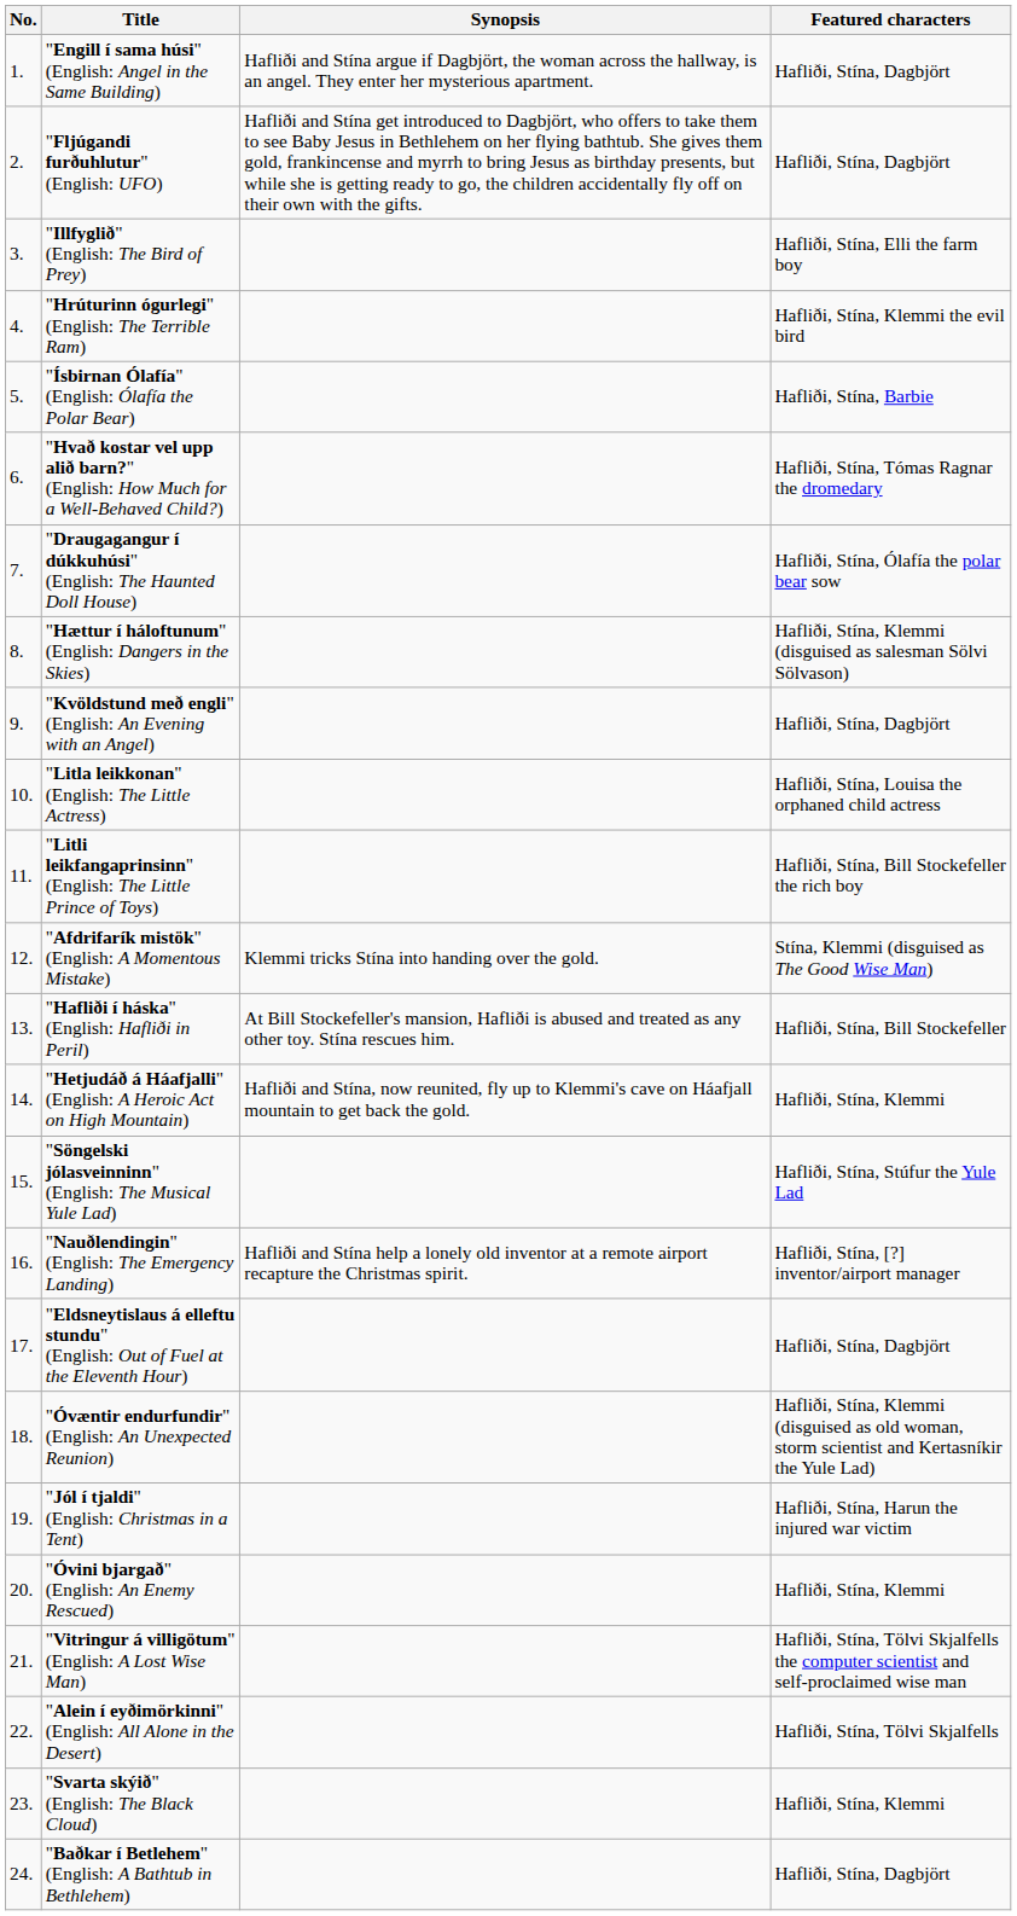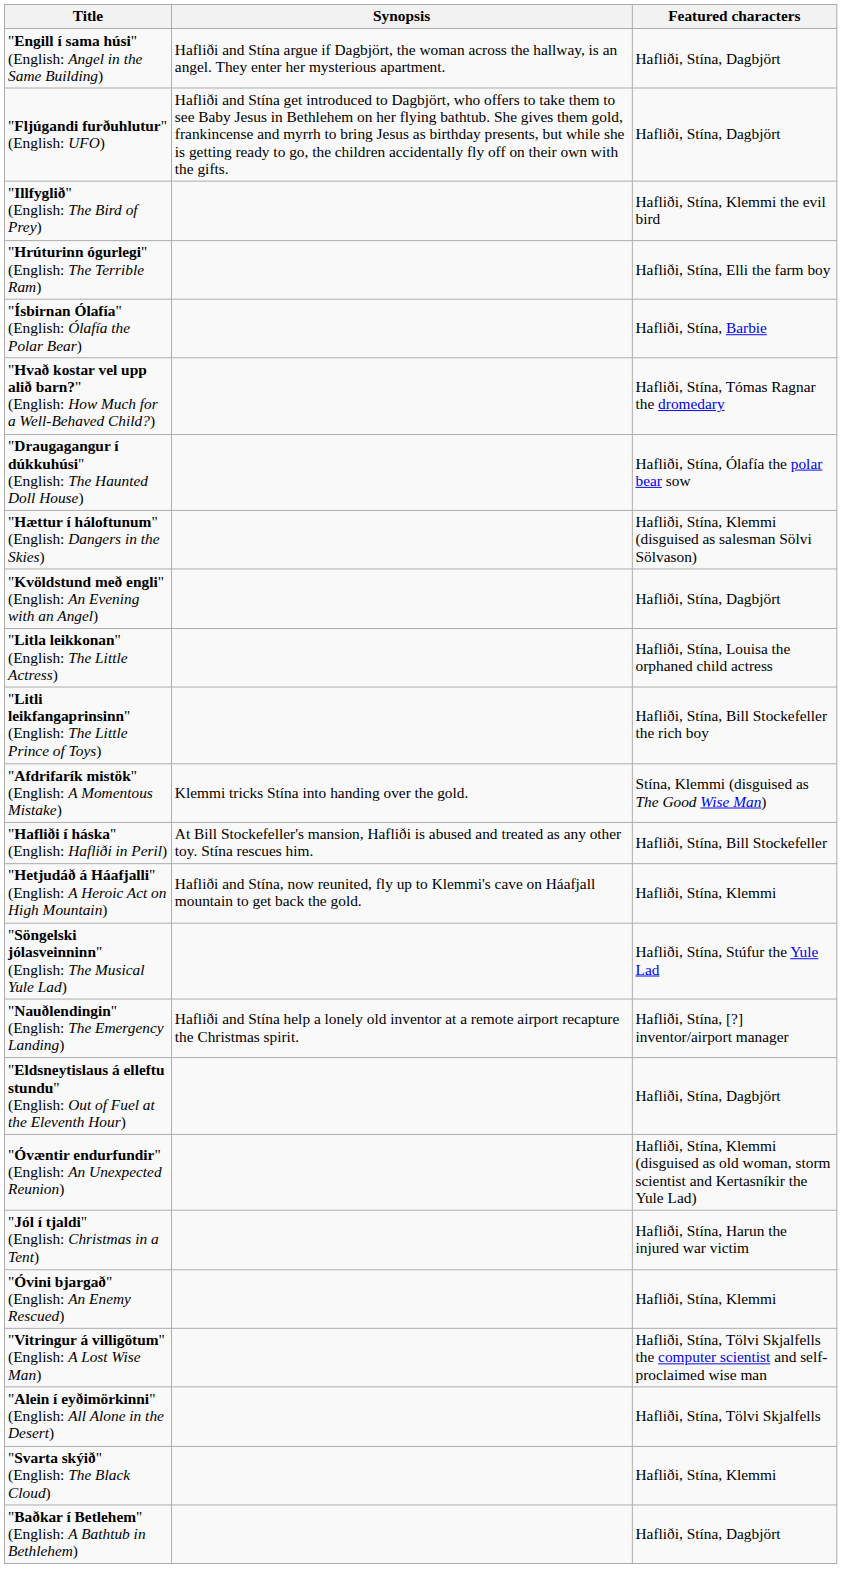 <table class="wikitable">
 <tr>
-<th><strong>No.</strong></th>
 <th><strong>Title</strong></th>
 <th><strong>Synopsis</strong></th>
 <th><strong>Featured characters</strong></th>
 </tr>
 <tr>
-<td>1.</td>
 <td>"<strong>Engill í sama húsi</strong>"<br>(English: <em>Angel in the Same Building</em>)</td>
 <td>Hafliði and Stína argue if Dagbjört, the woman across the hallway, is an angel. They enter her mysterious apartment.</td>
 <td>Hafliði, Stína, Dagbjört</td>
 </tr>
 <tr>
-<td>2.</td>
 <td>"<strong>Fljúgandi furðuhlutur</strong>"<br>(English: <em>UFO</em>)</td>
 <td>Hafliði and Stína get introduced to Dagbjört, who offers to take them to see Baby Jesus in Bethlehem on her flying bathtub. She gives them gold, frankincense and myrrh to bring Jesus as birthday presents, but while she is getting ready to go, the children accidentally fly off on their own with the gifts.</td>
 <td>Hafliði, Stína, Dagbjört</td>
 </tr>
 <tr>
-<td>3.</td>
 <td>"<strong>Illfyglið</strong>"<br>(English: <em>The Bird of Prey</em>)</td>
+<td></td>
+<td>Hafliði, Stína, Klemmi the evil bird</td>
+</tr>
+<tr>
+<td>"<strong>Hrúturinn ógurlegi</strong>"<br>(English: <em>The Terrible Ram</em>)</td>
 <td></td>
 <td>Hafliði, Stína, Elli the farm boy</td>
 </tr>
 <tr>
-<td>4.</td>
-<td>"<strong>Hrúturinn ógurlegi</strong>"<br>(English: <em>The Terrible Ram</em>)</td>
-<td></td>
-<td>Hafliði, Stína, Klemmi the evil bird</td>
-</tr>
-<tr>
-<td>5.</td>
 <td>"<strong>Ísbirnan Ólafía</strong>"<br>(English: <em>Ólafía the Polar Bear</em>)</td>
 <td></td>
 <td>Hafliði, Stína, <a href='#'>Barbie</a></td>
 </tr>
 <tr>
-<td>6.</td>
 <td>"<strong>Hvað kostar vel upp alið barn?</strong>"<br>(English: <em>How Much for a Well-Behaved Child?</em>)</td>
 <td></td>
 <td>Hafliði, Stína, Tómas Ragnar the <a href='#'>dromedary</a></td>
 </tr>
 <tr>
-<td>7.</td>
 <td>"<strong>Draugagangur í dúkkuhúsi</strong>"<br>(English: <em>The Haunted Doll House</em>)</td>
 <td></td>
 <td>Hafliði, Stína, Ólafía the <a href='#'>polar bear</a> sow</td>
 </tr>
 <tr>
-<td>8.</td>
 <td>"<strong>Hættur í háloftunum</strong>"<br>(English: <em>Dangers in the Skies</em>)</td>
 <td></td>
 <td>Hafliði, Stína, Klemmi (disguised as salesman Sölvi Sölvason)</td>
 </tr>
 <tr>
-<td>9.</td>
 <td>"<strong>Kvöldstund með engli</strong>"<br>(English: <em>An Evening with an Angel</em>)</td>
 <td></td>
 <td>Hafliði, Stína, Dagbjört</td>
 </tr>
 <tr>
-<td>10.</td>
 <td>"<strong>Litla leikkonan</strong>"<br>(English: <em>The Little Actress</em>)</td>
 <td></td>
 <td>Hafliði, Stína, Louisa the orphaned child actress</td>
 </tr>
 <tr>
-<td>11.</td>
 <td>"<strong>Litli leikfangaprinsinn</strong>"<br>(English: <em>The Little Prince of Toys</em>)</td>
 <td></td>
 <td>Hafliði, Stína, Bill Stockefeller the rich boy</td>
 </tr>
 <tr>
-<td>12.</td>
 <td>"<strong>Afdrifarík mistök</strong>"<br>(English: <em>A Momentous Mistake</em>)</td>
 <td>Klemmi tricks Stína into handing over the gold.</td>
 <td>Stína, Klemmi (disguised as <em>The Good <a href='#'>Wise Man</a></em>)</td>
 </tr>
 <tr>
-<td>13.</td>
 <td>"<strong>Hafliði í háska</strong>"<br>(English: <em>Hafliði in Peril</em>)</td>
 <td>At Bill Stockefeller's mansion, Hafliði is abused and treated as any other toy. Stína rescues him.</td>
 <td>Hafliði, Stína, Bill Stockefeller</td>
 </tr>
 <tr>
-<td>14.</td>
 <td>"<strong>Hetjudáð á Háafjalli</strong>"<br>(English: <em>A Heroic Act on High Mountain</em>)</td>
 <td>Hafliði and Stína, now reunited, fly up to Klemmi's cave on Háafjall mountain to get back the gold.</td>
 <td>Hafliði, Stína, Klemmi</td>
 </tr>
 <tr>
-<td>15.</td>
 <td>"<strong>Söngelski jólasveinninn</strong>"<br>(English: <em>The Musical Yule Lad</em>)</td>
 <td></td>
 <td>Hafliði, Stína, Stúfur the <a href='#'>Yule Lad</a></td>
 </tr>
 <tr>
-<td>16.</td>
 <td>"<strong>Nauðlendingin</strong>"<br>(English: <em>The Emergency Landing</em>)</td>
 <td>Hafliði and Stína help a lonely old inventor at a remote airport recapture the Christmas spirit.</td>
 <td>Hafliði, Stína, [?] inventor/airport manager</td>
 </tr>
 <tr>
-<td>17.</td>
 <td>"<strong>Eldsneytislaus á elleftu stundu</strong>"<br>(English: <em>Out of Fuel at the Eleventh Hour</em>)</td>
 <td></td>
 <td>Hafliði, Stína, Dagbjört</td>
 </tr>
 <tr>
-<td>18.</td>
 <td>"<strong>Óvæntir endurfundir</strong>"<br>(English: <em>An Unexpected Reunion</em>)</td>
 <td></td>
 <td>Hafliði, Stína, Klemmi (disguised as old woman, storm scientist and Kertasníkir the Yule Lad)</td>
 </tr>
 <tr>
-<td>19.</td>
 <td>"<strong>Jól í tjaldi</strong>"<br>(English: <em>Christmas in a Tent</em>)</td>
 <td></td>
 <td>Hafliði, Stína, Harun the injured war victim</td>
 </tr>
 <tr>
-<td>20.</td>
 <td>"<strong>Óvini bjargað</strong>"<br>(English: <em>An Enemy Rescued</em>)</td>
 <td></td>
 <td>Hafliði, Stína, Klemmi</td>
 </tr>
 <tr>
-<td>21.</td>
 <td>"<strong>Vitringur á villigötum</strong>"<br>(English: <em>A Lost Wise Man</em>)</td>
 <td></td>
 <td>Hafliði, Stína, Tölvi Skjalfells the <a href='#'>computer scientist</a> and self-proclaimed wise man</td>
 </tr>
 <tr>
-<td>22.</td>
 <td>"<strong>Alein í eyðimörkinni</strong>"<br>(English: <em>All Alone in the Desert</em>)</td>
 <td></td>
 <td>Hafliði, Stína, Tölvi Skjalfells</td>
 </tr>
 <tr>
-<td>23.</td>
 <td>"<strong>Svarta skýið</strong>"<br>(English: <em>The Black Cloud</em>)</td>
 <td></td>
 <td>Hafliði, Stína, Klemmi</td>
 </tr>
 <tr>
-<td>24.</td>
 <td>"<strong>Baðkar í Betlehem</strong>"<br>(English: <em>A Bathtub in Bethlehem</em>)</td>
 <td></td>
 <td>Hafliði, Stína, Dagbjört</td>
 </tr>
 </table>
